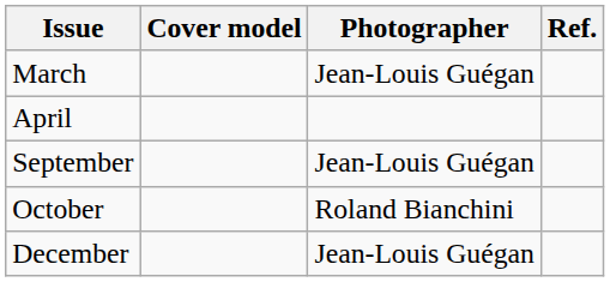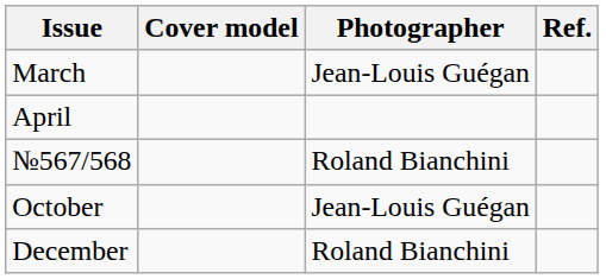 <table class="wikitable">
 <tr>
 <th>Issue</th>
 <th>Cover model</th>
 <th>Photographer</th>
 <th>Ref.</th>
 </tr>
 <tr>
 <td>March</td>
 <td></td>
 <td>Jean-Louis Guégan</td>
 <td></td>
 </tr>
 <tr>
 <td>April</td>
 <td></td>
 <td></td>
 <td></td>
 </tr>
 <tr>
-<td>September</td>
+<td>№567/568</td>
+<td></td>
+<td>Roland Bianchini</td>
+<td></td>
+</tr>
+<tr>
+<td>October</td>
 <td></td>
 <td>Jean-Louis Guégan</td>
 <td></td>
 </tr>
 <tr>
-<td>October</td>
+<td>December</td>
 <td></td>
 <td>Roland Bianchini</td>
 <td></td>
 </tr>
-<tr>
-<td>December</td>
-<td></td>
-<td>Jean-Louis Guégan</td>
-<td></td>
-</tr>
 </table>
